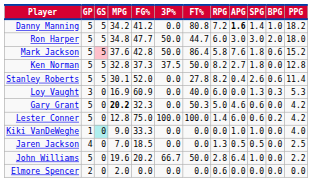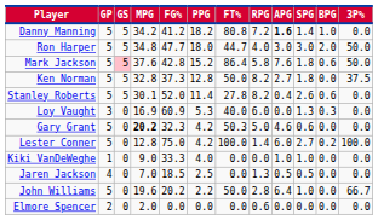 <table class="wikitable sortable" style="text-align:right;">
 <tr>
 <th style="background:#D50032; color:#FFFFFF; border-top:#003DA5 3px solid; border-bottom:#003DA5 3px solid;">Player</th>
 <th style="background:#D50032; color:#FFFFFF; border-top:#003DA5 3px solid; border-bottom:#003DA5 3px solid;">GP</th>
 <th style="background:#D50032; color:#FFFFFF; border-top:#003DA5 3px solid; border-bottom:#003DA5 3px solid;">GS</th>
 <th style="background:#D50032; color:#FFFFFF; border-top:#003DA5 3px solid; border-bottom:#003DA5 3px solid;">MPG</th>
 <th style="background:#D50032; color:#FFFFFF; border-top:#003DA5 3px solid; border-bottom:#003DA5 3px solid;">FG%</th>
-<th style="background:#D50032; color:#FFFFFF; border-top:#003DA5 3px solid; border-bottom:#003DA5 3px solid;">3P%</th>
+<th style="background:#D50032; color:#FFFFFF; border-top:#003DA5 3px solid; border-bottom:#003DA5 3px solid;">PPG</th>
 <th style="background:#D50032; color:#FFFFFF; border-top:#003DA5 3px solid; border-bottom:#003DA5 3px solid;">FT%</th>
 <th style="background:#D50032; color:#FFFFFF; border-top:#003DA5 3px solid; border-bottom:#003DA5 3px solid;">RPG</th>
 <th style="background:#D50032; color:#FFFFFF; border-top:#003DA5 3px solid; border-bottom:#003DA5 3px solid;">APG</th>
 <th style="background:#D50032; color:#FFFFFF; border-top:#003DA5 3px solid; border-bottom:#003DA5 3px solid;">SPG</th>
 <th style="background:#D50032; color:#FFFFFF; border-top:#003DA5 3px solid; border-bottom:#003DA5 3px solid;">BPG</th>
-<th style="background:#D50032; color:#FFFFFF; border-top:#003DA5 3px solid; border-bottom:#003DA5 3px solid;">PPG</th>
+<th style="background:#D50032; color:#FFFFFF; border-top:#003DA5 3px solid; border-bottom:#003DA5 3px solid;">3P%</th>
 </tr>
 <tr>
 <td><a href='#'>Danny Manning</a></td>
 <td>5</td>
 <td>5</td>
 <td>34.2</td>
 <td>41.2</td>
-<td>0.0</td>
+<td>18.2</td>
 <td>80.8</td>
 <td>7.2</td>
 <td><strong>1.6</strong></td>
 <td>1.4</td>
 <td>1.0</td>
-<td>18.2</td>
+<td>0.0</td>
 </tr>
 <tr>
 <td><a href='#'>Ron Harper</a></td>
 <td>5</td>
 <td>5</td>
 <td>34.8</td>
 <td>47.7</td>
-<td>50.0</td>
+<td>18.0</td>
 <td>44.7</td>
-<td>6.0</td>
+<td>4.0</td>
 <td>3.0</td>
 <td>3.0</td>
 <td>2.0</td>
-<td>18.0</td>
+<td>50.0</td>
 </tr>
 <tr>
 <td><a href='#'>Mark Jackson</a></td>
 <td>5</td>
 <td style="background: pink;">5</td>
 <td>37.6</td>
 <td>42.8</td>
-<td>50.0</td>
+<td>15.2</td>
 <td>86.4</td>
 <td>5.8</td>
 <td>7.6</td>
 <td>1.8</td>
 <td>0.6</td>
-<td>15.2</td>
+<td>50.0</td>
 </tr>
 <tr>
 <td><a href='#'>Ken Norman</a></td>
 <td>5</td>
 <td>5</td>
 <td>32.8</td>
 <td>37.3</td>
-<td>37.5</td>
+<td>12.8</td>
 <td>50.0</td>
 <td>8.2</td>
 <td>2.7</td>
 <td>1.8</td>
 <td>0.0</td>
-<td>12.8</td>
+<td>37.5</td>
 </tr>
 <tr>
 <td><a href='#'>Stanley Roberts</a></td>
 <td>5</td>
 <td>5</td>
 <td>30.1</td>
 <td>52.0</td>
-<td>0.0</td>
+<td>11.4</td>
 <td>27.8</td>
 <td>8.2</td>
 <td>0.4</td>
 <td>2.6</td>
 <td>0.6</td>
-<td>11.4</td>
+<td>0.0</td>
 </tr>
 <tr>
 <td><a href='#'>Loy Vaught</a></td>
 <td>3</td>
 <td>0</td>
 <td>16.9</td>
 <td>60.9</td>
-<td>0.0</td>
+<td>5.3</td>
 <td>40.0</td>
 <td>6.0</td>
 <td>0.0</td>
 <td>1.3</td>
 <td>0.3</td>
-<td>5.3</td>
+<td>0.0</td>
 </tr>
 <tr>
 <td><a href='#'>Gary Grant</a></td>
 <td>5</td>
 <td>0</td>
 <td><strong>20.2</strong></td>
 <td>32.3</td>
-<td>0.0</td>
+<td>4.2</td>
 <td>50.3</td>
 <td>5.0</td>
 <td>4.6</td>
 <td>0.6</td>
 <td>0.0</td>
-<td>4.2</td>
+<td>0.0</td>
 </tr>
 <tr>
 <td><a href='#'>Lester Conner</a></td>
 <td>5</td>
 <td>0</td>
 <td>12.8</td>
 <td>75.0</td>
-<td>100.0</td>
+<td>4.2</td>
 <td>100.0</td>
 <td>1.4</td>
 <td>6.0</td>
-<td>0.6</td>
+<td>2.7</td>
 <td>0.2</td>
-<td>4.2</td>
+<td>100.0</td>
 </tr>
 <tr>
 <td><a href='#'>Kiki VanDeWeghe</a></td>
 <td>1</td>
-<td style="background: paleturquoise;">0</td>
+<td>0</td>
 <td>9.0</td>
 <td>33.3</td>
-<td>0.0</td>
+<td>4.0</td>
 <td>0.0</td>
 <td>0.0</td>
 <td>1.0</td>
 <td>1.0</td>
 <td>0.0</td>
-<td>4.0</td>
+<td>0.0</td>
 </tr>
 <tr>
 <td><a href='#'>Jaren Jackson</a></td>
 <td>4</td>
 <td>0</td>
 <td>7.0</td>
 <td>18.5</td>
-<td>0.0</td>
+<td>2.5</td>
 <td>0.0</td>
 <td>1.3</td>
 <td>0.5</td>
 <td>0.5</td>
 <td>0.0</td>
-<td>2.5</td>
+<td>0.0</td>
 </tr>
 <tr>
 <td><a href='#'>John Williams</a></td>
 <td>5</td>
 <td>0</td>
 <td>19.6</td>
 <td>20.2</td>
-<td>66.7</td>
+<td>2.2</td>
 <td>50.0</td>
 <td>2.8</td>
 <td>6.4</td>
 <td>1.0</td>
 <td>0.0</td>
-<td>2.2</td>
+<td>66.7</td>
 </tr>
 <tr>
 <td><a href='#'>Elmore Spencer</a></td>
 <td>2</td>
 <td>0</td>
 <td>2.0</td>
 <td>0.0</td>
 <td>0.0</td>
 <td>0.0</td>
 <td>0.6</td>
 <td>0.0</td>
 <td>0.0</td>
 <td>0.0</td>
 <td>0.0</td>
 </tr>
 </table>
